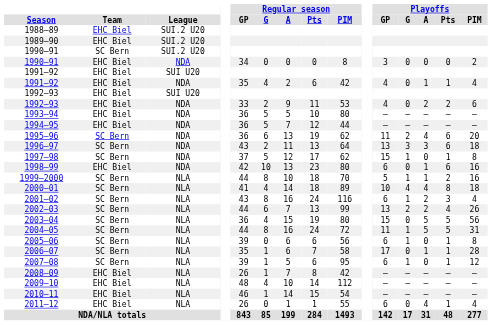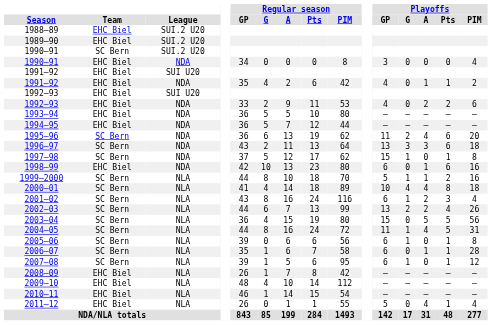 <table border="0" cellpadding="1" cellspacing="0" style="text-align:center; width:60em">
 <tr bgcolor="#e0e0e0">
 <th colspan="3" bgcolor="#ffffff"> </th>
 <th rowspan="99" bgcolor="#ffffff"> </th>
 <th colspan="5"><a href='#'>Regular season</a></th>
 <th rowspan="99" bgcolor="#ffffff"> </th>
 <th colspan="5"><a href='#'>Playoffs</a></th>
 </tr>
 <tr bgcolor="#e0e0e0">
 <th><a href='#'>Season</a></th>
 <th>Team</th>
 <th>League</th>
 <th>GP</th>
 <th><a href='#'>G</a></th>
 <th><a href='#'>A</a></th>
 <th><a href='#'>Pts</a></th>
 <th><a href='#'>PIM</a></th>
 <th>GP</th>
 <th>G</th>
 <th>A</th>
 <th>Pts</th>
 <th>PIM</th>
 </tr>
 <tr>
 <td>1988–89</td>
 <td><a href='#'>EHC Biel</a></td>
 <td>SUI.2 U20</td>
 <td></td>
 <td></td>
 <td></td>
 <td></td>
 <td></td>
 <td></td>
 <td></td>
 <td></td>
 <td></td>
 <td></td>
 </tr>
 <tr bgcolor="#f0f0f0">
 <td>1989–90</td>
 <td>EHC Biel</td>
 <td>SUI.2 U20</td>
 <td></td>
 <td></td>
 <td></td>
 <td></td>
 <td></td>
 <td></td>
 <td></td>
 <td></td>
 <td></td>
 <td></td>
 </tr>
 <tr>
 <td>1990–91</td>
 <td>SC Bern</td>
 <td>SUI.2 U20</td>
 <td></td>
 <td></td>
 <td></td>
 <td></td>
 <td></td>
 <td></td>
 <td></td>
 <td></td>
 <td></td>
 <td></td>
 </tr>
 <tr bgcolor="#f0f0f0">
 <td><a href='#'>1990–91</a></td>
 <td>EHC Biel</td>
 <td><a href='#'>NDA</a></td>
 <td>34</td>
 <td>0</td>
 <td>0</td>
 <td>0</td>
 <td>8</td>
 <td>3</td>
 <td>0</td>
 <td>0</td>
 <td>0</td>
-<td>2</td>
+<td>4</td>
 </tr>
 <tr>
 <td>1991–92</td>
 <td>EHC Biel</td>
 <td>SUI U20</td>
 <td></td>
 <td></td>
 <td></td>
 <td></td>
 <td></td>
 <td></td>
 <td></td>
 <td></td>
 <td></td>
 <td></td>
 </tr>
 <tr bgcolor="#f0f0f0">
 <td><a href='#'>1991–92</a></td>
 <td>EHC Biel</td>
 <td>NDA</td>
 <td>35</td>
 <td>4</td>
 <td>2</td>
 <td>6</td>
 <td>42</td>
 <td>4</td>
 <td>0</td>
 <td>1</td>
 <td>1</td>
-<td>4</td>
+<td>2</td>
 </tr>
 <tr>
 <td>1992–93</td>
 <td>EHC Biel</td>
 <td>SUI U20</td>
 <td></td>
 <td></td>
 <td></td>
 <td></td>
 <td></td>
 <td></td>
 <td></td>
 <td></td>
 <td></td>
 <td></td>
 </tr>
 <tr bgcolor="#f0f0f0">
 <td><a href='#'>1992–93</a></td>
 <td>EHC Biel</td>
 <td>NDA</td>
 <td>33</td>
 <td>2</td>
 <td>9</td>
 <td>11</td>
 <td>53</td>
 <td>4</td>
 <td>0</td>
 <td>2</td>
 <td>2</td>
 <td>6</td>
 </tr>
 <tr>
 <td><a href='#'>1993–94</a></td>
 <td>EHC Biel</td>
 <td>NDA</td>
 <td>36</td>
 <td>5</td>
 <td>5</td>
 <td>10</td>
 <td>80</td>
 <td>—</td>
 <td>—</td>
 <td>—</td>
 <td>—</td>
 <td>—</td>
 </tr>
 <tr bgcolor="#f0f0f0">
 <td><a href='#'>1994–95</a></td>
 <td>EHC Biel</td>
 <td>NDA</td>
 <td>36</td>
 <td>5</td>
 <td>7</td>
 <td>12</td>
 <td>44</td>
 <td>—</td>
 <td>—</td>
 <td>—</td>
 <td>—</td>
 <td>—</td>
 </tr>
 <tr>
 <td><a href='#'>1995–96</a></td>
 <td><a href='#'>SC Bern</a></td>
 <td>NDA</td>
 <td>36</td>
 <td>6</td>
 <td>13</td>
 <td>19</td>
 <td>62</td>
 <td>11</td>
 <td>2</td>
 <td>4</td>
 <td>6</td>
 <td>20</td>
 </tr>
 <tr bgcolor="#f0f0f0">
 <td><a href='#'>1996–97</a></td>
 <td>SC Bern</td>
 <td>NDA</td>
 <td>43</td>
 <td>2</td>
 <td>11</td>
 <td>13</td>
 <td>64</td>
 <td>13</td>
 <td>3</td>
 <td>3</td>
 <td>6</td>
 <td>18</td>
 </tr>
 <tr>
 <td><a href='#'>1997–98</a></td>
 <td>SC Bern</td>
 <td>NDA</td>
 <td>37</td>
 <td>5</td>
 <td>12</td>
 <td>17</td>
 <td>62</td>
 <td>15</td>
 <td>1</td>
 <td>0</td>
 <td>1</td>
 <td>8</td>
 </tr>
 <tr bgcolor="#f0f0f0">
 <td><a href='#'>1998–99</a></td>
 <td>EHC Biel</td>
 <td>NDA</td>
 <td>42</td>
 <td>10</td>
 <td>13</td>
 <td>23</td>
 <td>80</td>
 <td>6</td>
 <td>0</td>
 <td>1</td>
 <td>6</td>
 <td>16</td>
 </tr>
 <tr>
 <td><a href='#'>1999–2000</a></td>
 <td>SC Bern</td>
 <td>NLA</td>
 <td>44</td>
 <td>8</td>
 <td>10</td>
 <td>18</td>
 <td>70</td>
 <td>5</td>
 <td>1</td>
 <td>1</td>
 <td>2</td>
 <td>16</td>
 </tr>
 <tr bgcolor="#f0f0f0">
 <td><a href='#'>2000–01</a></td>
 <td>SC Bern</td>
 <td>NLA</td>
 <td>41</td>
 <td>4</td>
 <td>14</td>
 <td>18</td>
 <td>89</td>
 <td>10</td>
 <td>4</td>
 <td>4</td>
 <td>8</td>
 <td>18</td>
 </tr>
 <tr>
 <td><a href='#'>2001–02</a></td>
 <td>SC Bern</td>
 <td>NLA</td>
 <td>43</td>
 <td>8</td>
 <td>16</td>
 <td>24</td>
 <td>116</td>
 <td>6</td>
 <td>1</td>
 <td>2</td>
 <td>3</td>
 <td>4</td>
 </tr>
 <tr bgcolor="#f0f0f0">
 <td><a href='#'>2002–03</a></td>
 <td>SC Bern</td>
 <td>NLA</td>
 <td>44</td>
 <td>6</td>
 <td>7</td>
 <td>13</td>
 <td>99</td>
 <td>13</td>
 <td>2</td>
 <td>2</td>
 <td>4</td>
 <td>26</td>
 </tr>
 <tr>
 <td><a href='#'>2003–04</a></td>
 <td>SC Bern</td>
 <td>NLA</td>
 <td>36</td>
 <td>4</td>
 <td>15</td>
 <td>19</td>
 <td>80</td>
 <td>15</td>
 <td>0</td>
 <td>5</td>
 <td>5</td>
 <td>56</td>
 </tr>
 <tr bgcolor="#f0f0f0">
 <td><a href='#'>2004–05</a></td>
 <td>SC Bern</td>
 <td>NLA</td>
 <td>44</td>
 <td>8</td>
 <td>16</td>
 <td>24</td>
 <td>72</td>
 <td>11</td>
 <td>1</td>
-<td>5</td>
+<td>4</td>
 <td>5</td>
 <td>31</td>
 </tr>
 <tr>
 <td><a href='#'>2005–06</a></td>
 <td>SC Bern</td>
 <td>NLA</td>
 <td>39</td>
 <td>0</td>
 <td>6</td>
 <td>6</td>
 <td>56</td>
 <td>6</td>
 <td>1</td>
 <td>0</td>
 <td>1</td>
 <td>8</td>
 </tr>
 <tr bgcolor="#f0f0f0">
 <td><a href='#'>2006–07</a></td>
 <td>SC Bern</td>
 <td>NLA</td>
 <td>35</td>
 <td>1</td>
 <td>6</td>
 <td>7</td>
 <td>58</td>
-<td>17</td>
+<td>6</td>
 <td>0</td>
 <td>1</td>
 <td>1</td>
 <td>28</td>
 </tr>
 <tr>
 <td><a href='#'>2007–08</a></td>
 <td>SC Bern</td>
 <td>NLA</td>
 <td>39</td>
 <td>1</td>
 <td>5</td>
 <td>6</td>
 <td>95</td>
 <td>6</td>
 <td>1</td>
 <td>0</td>
 <td>1</td>
 <td>12</td>
 </tr>
 <tr bgcolor="#f0f0f0">
 <td><a href='#'>2008–09</a></td>
 <td>EHC Biel</td>
 <td>NLA</td>
 <td>26</td>
 <td>1</td>
 <td>7</td>
 <td>8</td>
 <td>42</td>
 <td>—</td>
 <td>—</td>
 <td>—</td>
 <td>—</td>
 <td>—</td>
 </tr>
 <tr>
 <td><a href='#'>2009–10</a></td>
 <td>EHC Biel</td>
 <td>NLA</td>
 <td>48</td>
 <td>4</td>
 <td>10</td>
 <td>14</td>
 <td>112</td>
 <td>—</td>
 <td>—</td>
 <td>—</td>
 <td>—</td>
 <td>—</td>
 </tr>
 <tr bgcolor="#f0f0f0">
 <td><a href='#'>2010–11</a></td>
 <td>EHC Biel</td>
 <td>NLA</td>
 <td>46</td>
 <td>1</td>
 <td>14</td>
 <td>15</td>
 <td>54</td>
 <td>—</td>
 <td>—</td>
 <td>—</td>
 <td>—</td>
 <td>—</td>
 </tr>
 <tr>
 <td><a href='#'>2011–12</a></td>
 <td>EHC Biel</td>
 <td>NLA</td>
 <td>26</td>
 <td>0</td>
 <td>1</td>
 <td>1</td>
 <td>55</td>
-<td>6</td>
+<td>5</td>
 <td>0</td>
 <td>4</td>
 <td>1</td>
 <td>4</td>
 </tr>
 <tr bgcolor="#e0e0e0">
 <th colspan="3">NDA/NLA totals</th>
 <th>843</th>
 <th>85</th>
 <th>199</th>
 <th>284</th>
 <th>1493</th>
 <th>142</th>
 <th>17</th>
 <th>31</th>
 <th>48</th>
 <th>277</th>
 </tr>
 </table>
